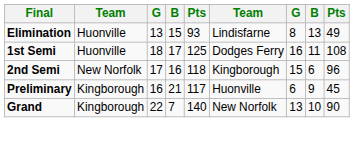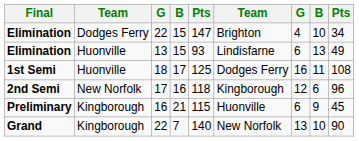 <table class="wikitable">
 <tr>
 <th style="color:green">Final</th>
 <th style="color:green">Team</th>
 <th style="color:green">G</th>
 <th style="color:green">B</th>
 <th style="color:green">Pts</th>
 <th style="color:green">Team</th>
 <th style="color:green">G</th>
 <th style="color:green">B</th>
 <th style="color:green">Pts</th>
 </tr>
 <tr>
 <td><strong>Elimination</strong></td>
+<td>Dodges Ferry</td>
+<td>22</td>
+<td>15</td>
+<td>147</td>
+<td>Brighton</td>
+<td>4</td>
+<td>10</td>
+<td>34</td>
+</tr>
+<tr>
+<td><strong>Elimination</strong></td>
 <td>Huonville</td>
 <td>13</td>
 <td>15</td>
 <td>93</td>
 <td>Lindisfarne</td>
-<td>8</td>
+<td>6</td>
 <td>13</td>
 <td>49</td>
 </tr>
 <tr>
 <td><strong>1st Semi</strong></td>
 <td>Huonville</td>
 <td>18</td>
 <td>17</td>
 <td>125</td>
 <td>Dodges Ferry</td>
 <td>16</td>
 <td>11</td>
 <td>108</td>
 </tr>
 <tr>
 <td><strong>2nd Semi</strong></td>
 <td>New Norfolk</td>
 <td>17</td>
 <td>16</td>
 <td>118</td>
 <td>Kingborough</td>
-<td>15</td>
+<td>12</td>
 <td>6</td>
 <td>96</td>
 </tr>
 <tr>
 <td><strong>Preliminary</strong></td>
 <td>Kingborough</td>
 <td>16</td>
 <td>21</td>
-<td>117</td>
+<td>115</td>
 <td>Huonville</td>
 <td>6</td>
 <td>9</td>
 <td>45</td>
 </tr>
 <tr>
 <td><strong>Grand</strong></td>
 <td>Kingborough</td>
 <td>22</td>
 <td>7</td>
 <td>140</td>
 <td>New Norfolk</td>
 <td>13</td>
 <td>10</td>
 <td>90</td>
 </tr>
 </table>
